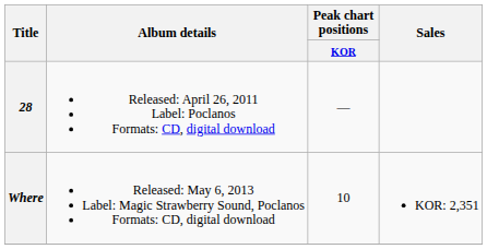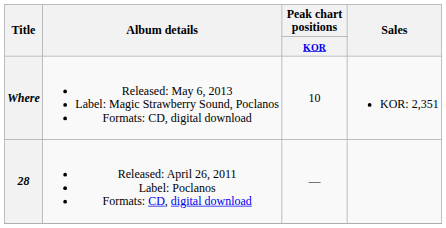 <table class="wikitable plainrowheaders" style="text-align:center;">
 <tr>
 <th scope="col" rowspan="2">Title</th>
 <th scope="col" rowspan="2">Album details</th>
 <th scope="col" colspan="1" style="width:5em;">Peak chart positions</th>
 <th scope="col" rowspan="2">Sales</th>
 </tr>
 <tr>
 <th><small><a href='#'>KOR</a></small><br></th>
 </tr>
 <tr>
+<th scope="row"><em>Where</em></th>
+<td><br><ul><li>Released: May 6, 2013</li><li>Label: Magic Strawberry Sound, Poclanos</li><li>Formats: CD, digital download</li></ul></td>
+<td>10</td>
+<td><br><ul><li>KOR: 2,351</li></ul></td>
+</tr>
+<tr>
 <th scope="row"><em>28</em></th>
 <td><br><ul><li>Released: April 26, 2011</li><li>Label: Poclanos</li><li>Formats: <a href='#'>CD</a>, <a href='#'>digital download</a></li></ul></td>
 <td>—</td>
 <td></td>
 </tr>
 <tr>
-<th scope="row"><em>Where</em></th>
-<td><br><ul><li>Released: May 6, 2013</li><li>Label: Magic Strawberry Sound, Poclanos</li><li>Formats: CD, digital download</li></ul></td>
-<td>10</td>
-<td><br><ul><li>KOR: 2,351</li></ul></td>
-</tr>
-<tr>
 </tr>
 </table>
